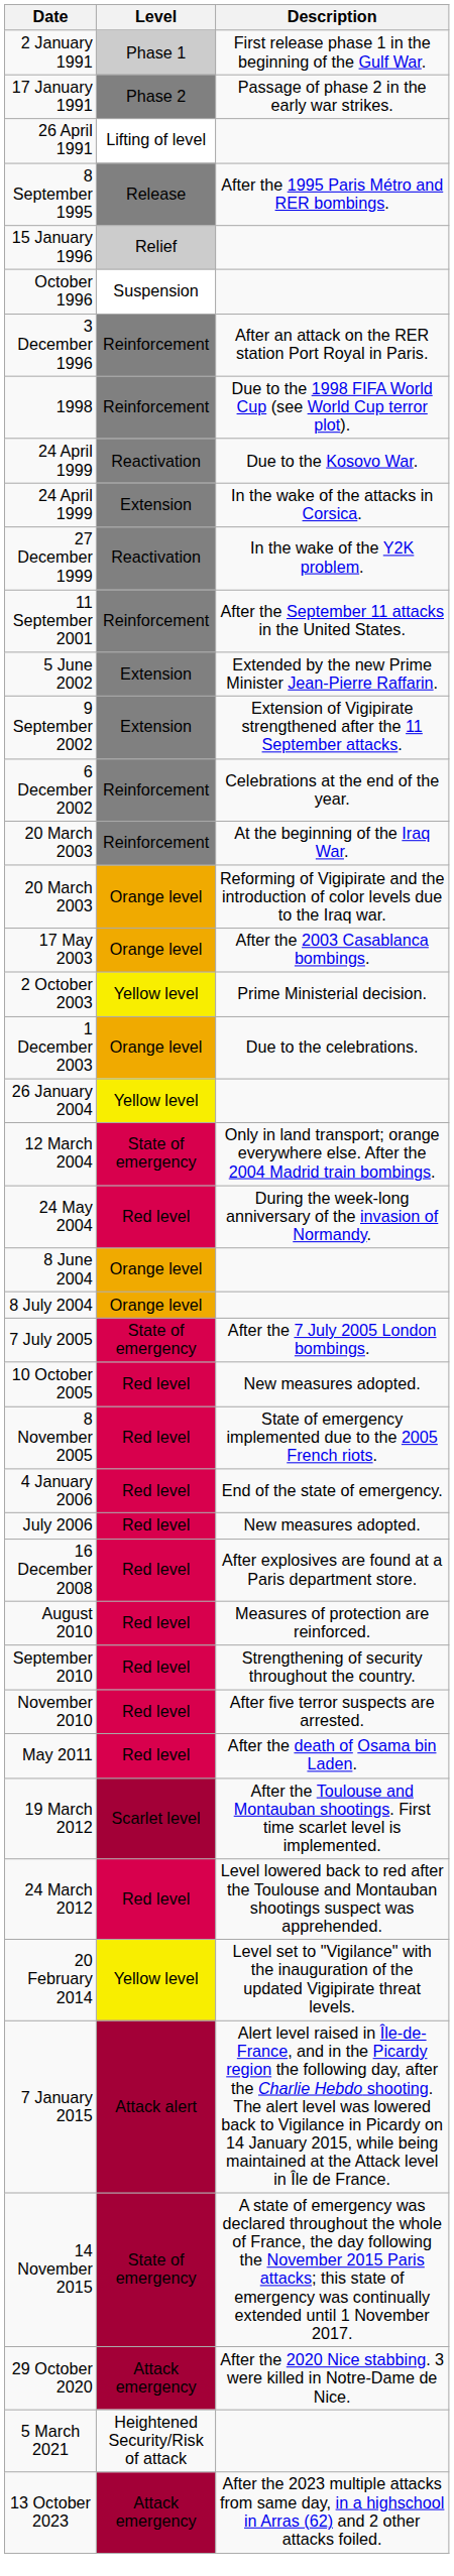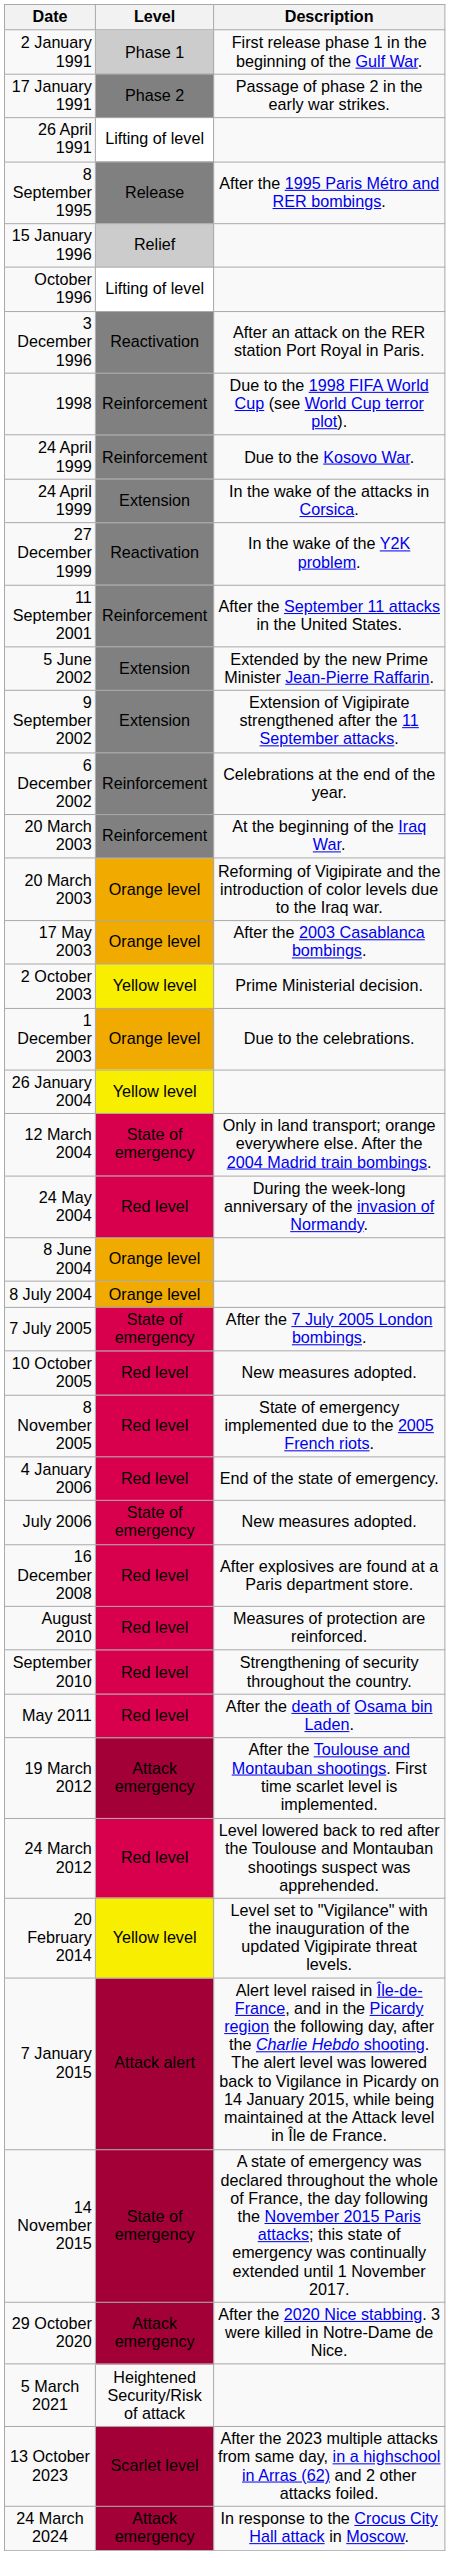 <table class="wikitable" style="text-align: center; width: 70%;">
 <tr>
 <th>Date</th>
 <th>Level</th>
 <th>Description</th>
 </tr>
 <tr>
 <td align="right">2 January 1991</td>
 <td bgcolor=CCCCCC>Phase 1</td>
 <td>First release phase 1 in the beginning of the <a href='#'>Gulf War</a>.</td>
 </tr>
 <tr>
 <td align="right">17 January 1991</td>
 <td bgcolor="grey">Phase 2</td>
 <td>Passage of phase 2 in the early war strikes.</td>
 </tr>
 <tr>
 <td align="right">26 April 1991</td>
 <td bgcolor="white">Lifting of level</td>
 <td></td>
 </tr>
 <tr>
 <td align="right">8 September 1995</td>
 <td bgcolor="grey">Release</td>
 <td>After the <a href='#'>1995 Paris Métro and RER bombings</a>.</td>
 </tr>
 <tr>
 <td align="right">15 January 1996</td>
 <td bgcolor="CCCCCC">Relief</td>
 <td></td>
 </tr>
 <tr>
 <td align="right">October 1996</td>
-<td bgcolor="white">Suspension</td>
+<td bgcolor="white">Lifting of level</td>
 <td></td>
 </tr>
 <tr>
 <td align="right">3 December 1996</td>
-<td bgcolor="grey">Reinforcement</td>
+<td bgcolor="grey">Reactivation</td>
 <td>After an attack on the RER station Port Royal in Paris.</td>
 </tr>
 <tr>
 <td align="right">1998</td>
 <td bgcolor="grey">Reinforcement</td>
 <td>Due to the <a href='#'>1998 FIFA World Cup</a> (see <a href='#'>World Cup terror plot</a>).</td>
 </tr>
 <tr>
 <td align="right">24 April 1999</td>
-<td bgcolor="grey">Reactivation</td>
+<td bgcolor="grey">Reinforcement</td>
 <td>Due to the <a href='#'>Kosovo War</a>.</td>
 </tr>
 <tr>
 <td align="right">24 April 1999</td>
 <td bgcolor="grey">Extension</td>
 <td>In the wake of the attacks in <a href='#'>Corsica</a>.</td>
 </tr>
 <tr>
 <td align="right">27 December 1999</td>
 <td bgcolor="grey">Reactivation</td>
 <td>In the wake of the <a href='#'>Y2K problem</a>.</td>
 </tr>
 <tr>
 <td align="right">11 September 2001</td>
 <td bgcolor="grey">Reinforcement</td>
 <td>After the <a href='#'>September 11 attacks</a> in the United States.</td>
 </tr>
 <tr>
 <td align="right">5 June 2002</td>
 <td bgcolor="grey">Extension</td>
 <td>Extended by the new Prime Minister <a href='#'>Jean-Pierre Raffarin</a>.</td>
 </tr>
 <tr>
 <td align="right">9 September 2002</td>
 <td bgcolor="grey">Extension</td>
 <td>Extension of Vigipirate strengthened after the <a href='#'>11 September attacks</a>.</td>
 </tr>
 <tr>
 <td align="right">6 December 2002</td>
 <td bgcolor="grey">Reinforcement</td>
 <td>Celebrations at the end of the year.</td>
 </tr>
 <tr>
 <td align="right">20 March 2003</td>
 <td bgcolor="grey">Reinforcement</td>
 <td>At the beginning of the <a href='#'>Iraq War</a>.</td>
 </tr>
 <tr>
 <td align="right">20 March 2003</td>
 <td bgcolor="f0aa00">Orange level</td>
 <td>Reforming of Vigipirate and the introduction of color levels due to the Iraq war.</td>
 </tr>
 <tr>
 <td align="right">17 May 2003</td>
 <td bgcolor="f0aa00">Orange level</td>
 <td>After the <a href='#'>2003 Casablanca bombings</a>.</td>
 </tr>
 <tr>
 <td align="right">2 October 2003</td>
 <td bgcolor="f8ee00">Yellow level</td>
 <td>Prime Ministerial decision.</td>
 </tr>
 <tr>
 <td align="right">1 December 2003</td>
 <td bgcolor="f0aa00">Orange level</td>
 <td>Due to the celebrations.</td>
 </tr>
 <tr>
 <td align="right">26 January 2004</td>
 <td bgcolor="f8ee00">Yellow level</td>
 <td></td>
 </tr>
 <tr>
 <td align="right">12 March 2004</td>
 <td bgcolor="d8004d">State of emergency</td>
 <td>Only in land transport; orange everywhere else. After the <a href='#'>2004 Madrid train bombings</a>.</td>
 </tr>
 <tr>
 <td align="right">24 May 2004</td>
 <td bgcolor="d8004d">Red level</td>
 <td>During the week-long anniversary of the <a href='#'>invasion of Normandy</a>.</td>
 </tr>
 <tr>
 <td align="right">8 June 2004</td>
 <td bgcolor="f0aa00">Orange level</td>
 <td></td>
 </tr>
 <tr>
 <td align="right">8 July 2004</td>
 <td bgcolor="f0aa00">Orange level</td>
 <td></td>
 </tr>
 <tr>
 <td align="right">7 July 2005</td>
 <td bgcolor="d8004d">State of emergency</td>
 <td>After the <a href='#'>7 July 2005 London bombings</a>.</td>
 </tr>
 <tr>
 <td align="right">10 October 2005</td>
 <td bgcolor="d8004d">Red level</td>
 <td>New measures adopted.</td>
 </tr>
 <tr>
 <td align="right">8 November 2005</td>
 <td bgcolor="d8004d">Red level</td>
 <td>State of emergency implemented due to the <a href='#'>2005 French riots</a>.</td>
 </tr>
 <tr>
 <td align="right">4 January 2006</td>
 <td bgcolor="d8004d">Red level</td>
 <td>End of the state of emergency.</td>
 </tr>
 <tr>
 <td align="right">July 2006</td>
-<td bgcolor="d8004d">Red level</td>
+<td bgcolor="d8004d">State of emergency</td>
 <td>New measures adopted.</td>
 </tr>
 <tr>
 <td align="right">16 December 2008</td>
 <td bgcolor="d8004d">Red level</td>
 <td>After explosives are found at a Paris department store.</td>
 </tr>
 <tr>
 <td align="right">August 2010</td>
 <td bgcolor="d8004d">Red level</td>
 <td>Measures of protection are reinforced.</td>
 </tr>
 <tr>
 <td align="right">September 2010</td>
 <td bgcolor="d8004d">Red level</td>
 <td>Strengthening of security throughout the country.</td>
 </tr>
 <tr>
-<td align="right">November 2010</td>
-<td bgcolor="d8004d">Red level</td>
-<td>After five terror suspects are arrested.</td>
-</tr>
-<tr>
 <td align="right">May 2011</td>
 <td bgcolor="d8004d">Red level</td>
 <td>After the <a href='#'>death of</a> <a href='#'>Osama bin Laden</a>.</td>
 </tr>
 <tr>
 <td align="right">19 March 2012</td>
-<td bgcolor="#a30037">Scarlet level</td>
+<td bgcolor="#a30037">Attack emergency</td>
 <td>After the <a href='#'>Toulouse and Montauban shootings</a>. First time scarlet level is implemented.</td>
 </tr>
 <tr>
 <td align="right">24 March 2012</td>
 <td bgcolor="d8004d">Red level</td>
 <td>Level lowered back to red after the Toulouse and Montauban shootings suspect was apprehended.</td>
 </tr>
 <tr>
 <td align="right">20 February 2014</td>
 <td bgcolor="f8ee00">Yellow level</td>
 <td>Level set to "Vigilance" with the inauguration of the updated Vigipirate threat levels.</td>
 </tr>
 <tr>
 <td align="right">7 January 2015</td>
 <td bgcolor="#a30037">Attack alert</td>
 <td>Alert level raised in <a href='#'>Île-de-France</a>, and in the <a href='#'>Picardy</a> <a href='#'>region</a> the following day, after the <a href='#'><em>Charlie Hebdo</em> shooting</a>. The alert level was lowered back to Vigilance in Picardy on 14 January 2015, while being maintained at the Attack level in Île de France.</td>
 </tr>
 <tr>
 <td align="right">14 November 2015</td>
 <td bgcolor="#a30037">State of emergency</td>
 <td>A state of emergency was declared throughout the whole of France, the day following the <a href='#'>November 2015 Paris attacks</a>; this state of emergency was continually extended until 1 November 2017.</td>
 </tr>
 <tr>
 <td align="right">29 October 2020</td>
 <td bgcolor="#a30037">Attack emergency</td>
 <td>After the <a href='#'>2020 Nice stabbing</a>. 3 were killed in Notre-Dame de Nice.</td>
 </tr>
 <tr>
 <td>5 March 2021</td>
 <td>Heightened Security/Risk<br>of attack</td>
 </tr>
 <tr>
 <td>13 October 2023</td>
-<td bgcolor="#a30037">Attack emergency</td>
+<td bgcolor="#a30037">Scarlet level</td>
 <td>After the 2023 multiple attacks from same day, <a href='#'>in a highschool in Arras (62)</a> and 2 other attacks foiled.</td>
 </tr>
+<tr>
+<td>24 March 2024</td>
+<td bgcolor="#a30037">Attack emergency</td>
+<td>In response to the <a href='#'>Crocus City Hall attack</a> in <a href='#'>Moscow</a>.</td>
+</tr>
 </table>
